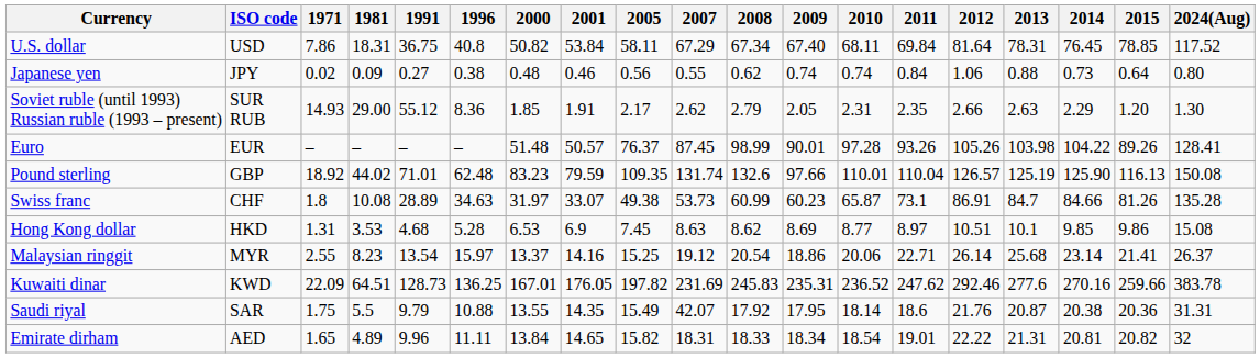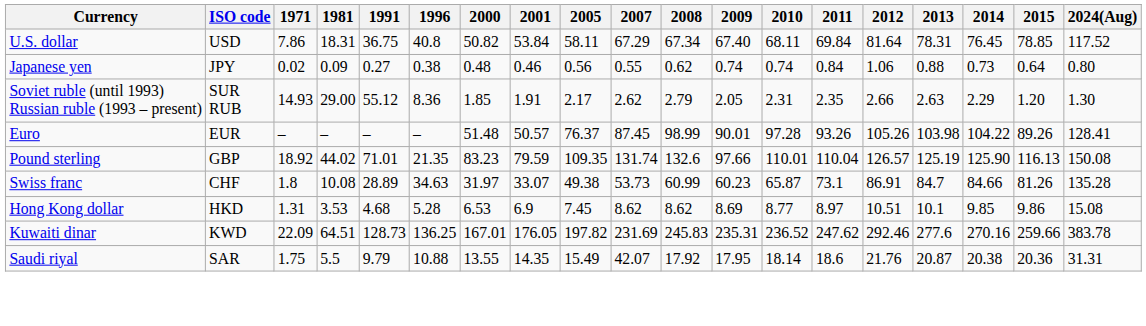 <table class="wikitable" style="text-align:left; margin:1em auto 1em auto;">
 <tr>
 <th>Currency</th>
 <th><a href='#'>ISO code</a></th>
 <th>1971</th>
 <th>1981</th>
 <th>1991</th>
 <th>1996</th>
 <th>2000</th>
 <th>2001</th>
 <th>2005</th>
 <th>2007</th>
 <th>2008</th>
 <th>2009</th>
 <th>2010</th>
 <th>2011</th>
 <th>2012</th>
 <th>2013</th>
 <th>2014</th>
 <th>2015</th>
 <th>2024(Aug)</th>
 </tr>
 <tr>
 <td><a href='#'>U.S. dollar</a></td>
 <td>USD</td>
 <td>7.86</td>
 <td>18.31</td>
 <td>36.75</td>
 <td>40.8</td>
 <td>50.82</td>
 <td>53.84</td>
 <td>58.11</td>
 <td>67.29</td>
 <td>67.34</td>
 <td>67.40</td>
 <td>68.11</td>
 <td>69.84</td>
 <td>81.64</td>
 <td>78.31</td>
 <td>76.45</td>
 <td>78.85</td>
 <td>117.52</td>
 </tr>
 <tr>
 <td><a href='#'>Japanese yen</a></td>
 <td>JPY</td>
 <td>0.02</td>
 <td>0.09</td>
 <td>0.27</td>
 <td>0.38</td>
 <td>0.48</td>
 <td>0.46</td>
 <td>0.56</td>
 <td>0.55</td>
 <td>0.62</td>
 <td>0.74</td>
 <td>0.74</td>
 <td>0.84</td>
 <td>1.06</td>
 <td>0.88</td>
 <td>0.73</td>
 <td>0.64</td>
 <td>0.80</td>
 </tr>
 <tr>
 <td><a href='#'>Soviet ruble</a> (until 1993)<br><a href='#'>Russian ruble</a> (1993 – present)</td>
 <td>SUR<br>RUB</td>
 <td>14.93</td>
 <td>29.00</td>
 <td>55.12</td>
 <td>8.36</td>
 <td>1.85</td>
 <td>1.91</td>
 <td>2.17</td>
 <td>2.62</td>
 <td>2.79</td>
 <td>2.05</td>
 <td>2.31</td>
 <td>2.35</td>
 <td>2.66</td>
 <td>2.63</td>
 <td>2.29</td>
 <td>1.20</td>
 <td>1.30</td>
 </tr>
 <tr>
 <td><a href='#'>Euro</a></td>
 <td>EUR</td>
 <td>–</td>
 <td>–</td>
 <td>–</td>
 <td>–</td>
 <td>51.48</td>
 <td>50.57</td>
 <td>76.37</td>
 <td>87.45</td>
 <td>98.99</td>
 <td>90.01</td>
 <td>97.28</td>
 <td>93.26</td>
 <td>105.26</td>
 <td>103.98</td>
 <td>104.22</td>
 <td>89.26</td>
 <td>128.41</td>
 </tr>
 <tr>
 <td><a href='#'>Pound sterling</a></td>
 <td>GBP</td>
 <td>18.92</td>
 <td>44.02</td>
 <td>71.01</td>
-<td>62.48</td>
+<td>21.35</td>
 <td>83.23</td>
 <td>79.59</td>
 <td>109.35</td>
 <td>131.74</td>
 <td>132.6</td>
 <td>97.66</td>
 <td>110.01</td>
 <td>110.04</td>
 <td>126.57</td>
 <td>125.19</td>
 <td>125.90</td>
 <td>116.13</td>
 <td>150.08</td>
 </tr>
 <tr>
 <td><a href='#'>Swiss franc</a></td>
 <td>CHF</td>
 <td>1.8</td>
 <td>10.08</td>
 <td>28.89</td>
 <td>34.63</td>
 <td>31.97</td>
 <td>33.07</td>
 <td>49.38</td>
 <td>53.73</td>
 <td>60.99</td>
 <td>60.23</td>
 <td>65.87</td>
 <td>73.1</td>
 <td>86.91</td>
 <td>84.7</td>
 <td>84.66</td>
 <td>81.26</td>
 <td>135.28</td>
 </tr>
 <tr>
 <td><a href='#'>Hong Kong dollar</a></td>
 <td>HKD</td>
 <td>1.31</td>
 <td>3.53</td>
 <td>4.68</td>
 <td>5.28</td>
 <td>6.53</td>
 <td>6.9</td>
 <td>7.45</td>
-<td>8.63</td>
+<td>8.62</td>
 <td>8.62</td>
 <td>8.69</td>
 <td>8.77</td>
 <td>8.97</td>
 <td>10.51</td>
 <td>10.1</td>
 <td>9.85</td>
 <td>9.86</td>
 <td>15.08</td>
-</tr>
-<tr>
-<td><a href='#'>Malaysian ringgit</a></td>
-<td>MYR</td>
-<td>2.55</td>
-<td>8.23</td>
-<td>13.54</td>
-<td>15.97</td>
-<td>13.37</td>
-<td>14.16</td>
-<td>15.25</td>
-<td>19.12</td>
-<td>20.54</td>
-<td>18.86</td>
-<td>20.06</td>
-<td>22.71</td>
-<td>26.14</td>
-<td>25.68</td>
-<td>23.14</td>
-<td>21.41</td>
-<td>26.37</td>
 </tr>
 <tr>
 <td><a href='#'>Kuwaiti dinar</a></td>
 <td>KWD</td>
 <td>22.09</td>
 <td>64.51</td>
 <td>128.73</td>
 <td>136.25</td>
 <td>167.01</td>
 <td>176.05</td>
 <td>197.82</td>
 <td>231.69</td>
 <td>245.83</td>
 <td>235.31</td>
 <td>236.52</td>
 <td>247.62</td>
 <td>292.46</td>
 <td>277.6</td>
 <td>270.16</td>
 <td>259.66</td>
 <td>383.78</td>
 </tr>
 <tr>
 <td><a href='#'>Saudi riyal</a></td>
 <td>SAR</td>
 <td>1.75</td>
 <td>5.5</td>
 <td>9.79</td>
 <td>10.88</td>
 <td>13.55</td>
 <td>14.35</td>
 <td>15.49</td>
 <td>42.07</td>
 <td>17.92</td>
 <td>17.95</td>
 <td>18.14</td>
 <td>18.6</td>
 <td>21.76</td>
 <td>20.87</td>
 <td>20.38</td>
 <td>20.36</td>
 <td>31.31</td>
 </tr>
-<tr>
-<td><a href='#'>Emirate dirham</a></td>
-<td>AED</td>
-<td>1.65</td>
-<td>4.89</td>
-<td>9.96</td>
-<td>11.11</td>
-<td>13.84</td>
-<td>14.65</td>
-<td>15.82</td>
-<td>18.31</td>
-<td>18.33</td>
-<td>18.34</td>
-<td>18.54</td>
-<td>19.01</td>
-<td>22.22</td>
-<td>21.31</td>
-<td>20.81</td>
-<td>20.82</td>
-<td>32</td>
-</tr>
 </table>
